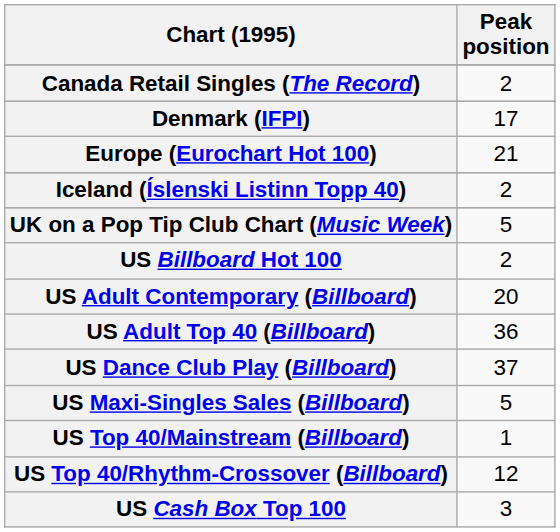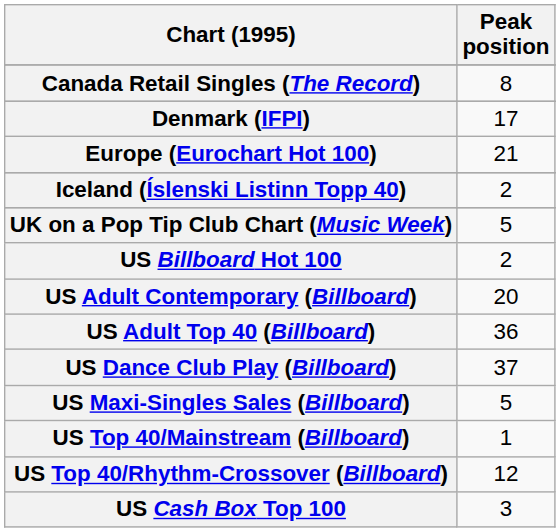 <table class="wikitable sortable plainrowheaders" style="text-align:center">
 <tr>
 <th>Chart (1995)</th>
 <th>Peak<br>position</th>
 </tr>
 <tr>
 </tr>
 <tr>
 </tr>
 <tr>
 <th scope="row">Canada Retail Singles (<em><a href='#'>The Record</a></em>)</th>
-<td>2</td>
+<td>8</td>
 </tr>
 <tr>
 </tr>
 <tr>
 </tr>
 <tr>
 </tr>
 <tr>
 <th scope="row">Denmark (<a href='#'>IFPI</a>)</th>
 <td>17</td>
 </tr>
 <tr>
 <th scope="row">Europe (<a href='#'>Eurochart Hot 100</a>)</th>
 <td>21</td>
 </tr>
 <tr>
 </tr>
 <tr>
 <th scope="row">Iceland (<a href='#'>Íslenski Listinn Topp 40</a>)</th>
 <td>2</td>
 </tr>
 <tr>
 </tr>
 <tr>
 </tr>
 <tr>
 </tr>
 <tr>
 </tr>
 <tr>
 </tr>
 <tr>
 </tr>
 <tr>
 <th scope="row">UK on a Pop Tip Club Chart (<em><a href='#'>Music Week</a></em>)</th>
 <td>5</td>
 </tr>
 <tr>
 <th scope="row">US <a href='#'><em>Billboard</em> Hot 100</a></th>
 <td>2</td>
 </tr>
 <tr>
 <th scope="row">US <a href='#'>Adult Contemporary</a> (<em><a href='#'>Billboard</a></em>)</th>
 <td>20</td>
 </tr>
 <tr>
 <th scope="row">US <a href='#'>Adult Top 40</a> (<em><a href='#'>Billboard</a></em>)</th>
 <td>36</td>
 </tr>
 <tr>
 <th scope="row">US <a href='#'>Dance Club Play</a> (<em><a href='#'>Billboard</a></em>)</th>
 <td>37</td>
 </tr>
 <tr>
 <th scope="row">US <a href='#'>Maxi-Singles Sales</a> (<em><a href='#'>Billboard</a></em>)</th>
 <td>5</td>
 </tr>
 <tr>
 <th scope="row">US <a href='#'>Top 40/Mainstream</a> (<em><a href='#'>Billboard</a></em>)</th>
 <td>1</td>
 </tr>
 <tr>
 <th scope="row">US <a href='#'>Top 40/Rhythm-Crossover</a> (<em><a href='#'>Billboard</a></em>)</th>
 <td>12</td>
 </tr>
 <tr>
 <th scope="row">US <a href='#'><em>Cash Box</em> Top 100</a></th>
 <td>3</td>
 </tr>
 </table>
